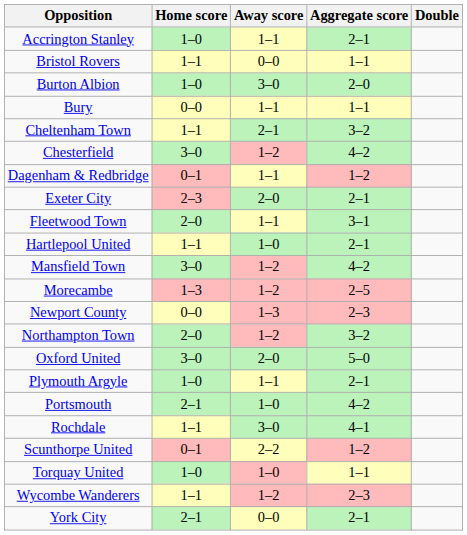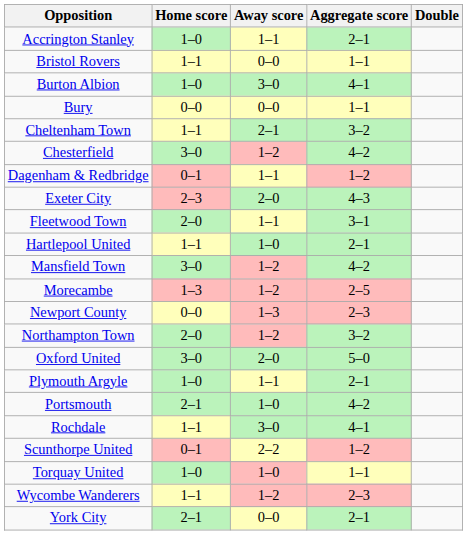 <table class="wikitable" style="text-align: center;">
 <tr>
 <th>Opposition</th>
 <th>Home score</th>
 <th>Away score</th>
 <th>Aggregate score</th>
 <th>Double</th>
 </tr>
 <tr>
 <td><a href='#'>Accrington Stanley</a></td>
 <td style="background:#bbf3bb;">1–0</td>
 <td style="background:#ffffbb;">1–1</td>
 <td style="background:#bbf3bb;">2–1</td>
 <td></td>
 </tr>
 <tr>
 <td><a href='#'>Bristol Rovers</a></td>
 <td style="background:#ffffbb;">1–1</td>
 <td style="background:#ffffbb;">0–0</td>
 <td style="background:#ffffbb;">1–1</td>
 <td></td>
 </tr>
 <tr>
 <td><a href='#'>Burton Albion</a></td>
 <td style="background:#bbf3bb;">1–0</td>
 <td style="background:#bbf3bb;">3–0</td>
-<td style="background:#bbf3bb;">2–0</td>
+<td style="background:#bbf3bb;">4–1</td>
 <td></td>
 </tr>
 <tr>
 <td><a href='#'>Bury</a></td>
 <td style="background:#ffffbb;">0–0</td>
-<td style="background:#ffffbb;">1–1</td>
+<td style="background:#ffffbb;">0–0</td>
 <td style="background:#ffffbb;">1–1</td>
 <td></td>
 </tr>
 <tr>
 <td><a href='#'>Cheltenham Town</a></td>
 <td style="background:#ffffbb;">1–1</td>
 <td style="background:#bbf3bb;">2–1</td>
 <td style="background:#bbf3bb;">3–2</td>
 <td></td>
 </tr>
 <tr>
 <td><a href='#'>Chesterfield</a></td>
 <td style="background:#bbf3bb;">3–0</td>
 <td style="background:#ffbbbb;">1–2</td>
 <td style="background:#bbf3bb;">4–2</td>
 <td></td>
 </tr>
 <tr>
 <td><a href='#'>Dagenham & Redbridge</a></td>
 <td style="background:#ffbbbb;">0–1</td>
 <td style="background:#ffffbb;">1–1</td>
 <td style="background:#ffbbbb;">1–2</td>
 <td></td>
 </tr>
 <tr>
 <td><a href='#'>Exeter City</a></td>
 <td style="background:#ffbbbb;">2–3</td>
 <td style="background:#bbf3bb;">2–0</td>
-<td style="background:#bbf3bb;">2–1</td>
+<td style="background:#bbf3bb;">4–3</td>
 <td></td>
 </tr>
 <tr>
 <td><a href='#'>Fleetwood Town</a></td>
 <td style="background:#bbf3bb;">2–0</td>
 <td style="background:#ffffbb;">1–1</td>
 <td style="background:#bbf3bb;">3–1</td>
 <td></td>
 </tr>
 <tr>
 <td><a href='#'>Hartlepool United</a></td>
 <td style="background:#ffffbb;">1–1</td>
 <td style="background:#bbf3bb;">1–0</td>
 <td style="background:#bbf3bb;">2–1</td>
 <td></td>
 </tr>
 <tr>
 <td><a href='#'>Mansfield Town</a></td>
 <td style="background:#bbf3bb">3–0</td>
 <td style="background:#fbb;">1–2</td>
 <td style="background:#bbf3bb;">4–2</td>
 <td></td>
 </tr>
 <tr>
 <td><a href='#'>Morecambe</a></td>
 <td style="background:#fbb;">1–3</td>
 <td style="background:#fbb;">1–2</td>
 <td style="background:#fbb;">2–5</td>
 <td></td>
 </tr>
 <tr>
 <td><a href='#'>Newport County</a></td>
 <td style="background:#ffffbb;">0–0</td>
 <td style="background:#fbb;">1–3</td>
 <td style="background:#fbb;">2–3</td>
 <td></td>
 </tr>
 <tr>
 <td><a href='#'>Northampton Town</a></td>
 <td style="background:#bbf3bb;">2–0</td>
 <td style="background:#fbb;">1–2</td>
 <td style="background:#bbf3bb;">3–2</td>
 <td></td>
 </tr>
 <tr>
 <td><a href='#'>Oxford United</a></td>
 <td style="background:#bbf3bb;">3–0</td>
 <td style="background:#bbf3bb;">2–0</td>
 <td style="background:#bbf3bb;">5–0</td>
 <td></td>
 </tr>
 <tr>
 <td><a href='#'>Plymouth Argyle</a></td>
 <td style="background:#bbf3bb;">1–0</td>
 <td style="background:#ffffbb;">1–1</td>
 <td style="background:#bbf3bb;">2–1</td>
 <td></td>
 </tr>
 <tr>
 <td><a href='#'>Portsmouth</a></td>
 <td style="background:#bbf3bb;">2–1</td>
 <td style="background:#bbf3bb;">1–0</td>
 <td style="background:#bbf3bb;">4–2</td>
 <td></td>
 </tr>
 <tr>
 <td><a href='#'>Rochdale</a></td>
 <td style="background:#ffffbb;">1–1</td>
 <td style="background:#bbf3bb;">3–0</td>
 <td style="background:#bbf3bb;">4–1</td>
 <td></td>
 </tr>
 <tr>
 <td><a href='#'>Scunthorpe United</a></td>
 <td style="background:#fbb;">0–1</td>
 <td style="background:#ffffbb;">2–2</td>
 <td style="background:#fbb;">1–2</td>
 <td></td>
 </tr>
 <tr>
 <td><a href='#'>Torquay United</a></td>
 <td style="background:#bbf3bb;">1–0</td>
 <td style="background:#fbb;">1–0</td>
 <td style="background:#ffffbb;">1–1</td>
 <td></td>
 </tr>
 <tr>
 <td><a href='#'>Wycombe Wanderers</a></td>
 <td style="background:#ffffbb;">1–1</td>
 <td style="background:#fbb;">1–2</td>
 <td style="background:#fbb;">2–3</td>
 <td></td>
 </tr>
 <tr>
 <td><a href='#'>York City</a></td>
 <td style="background:#bbf3bb;">2–1</td>
 <td style="background:#ffffbb;">0–0</td>
 <td style="background:#bbf3bb;">2–1</td>
 <td></td>
 </tr>
 </table>
